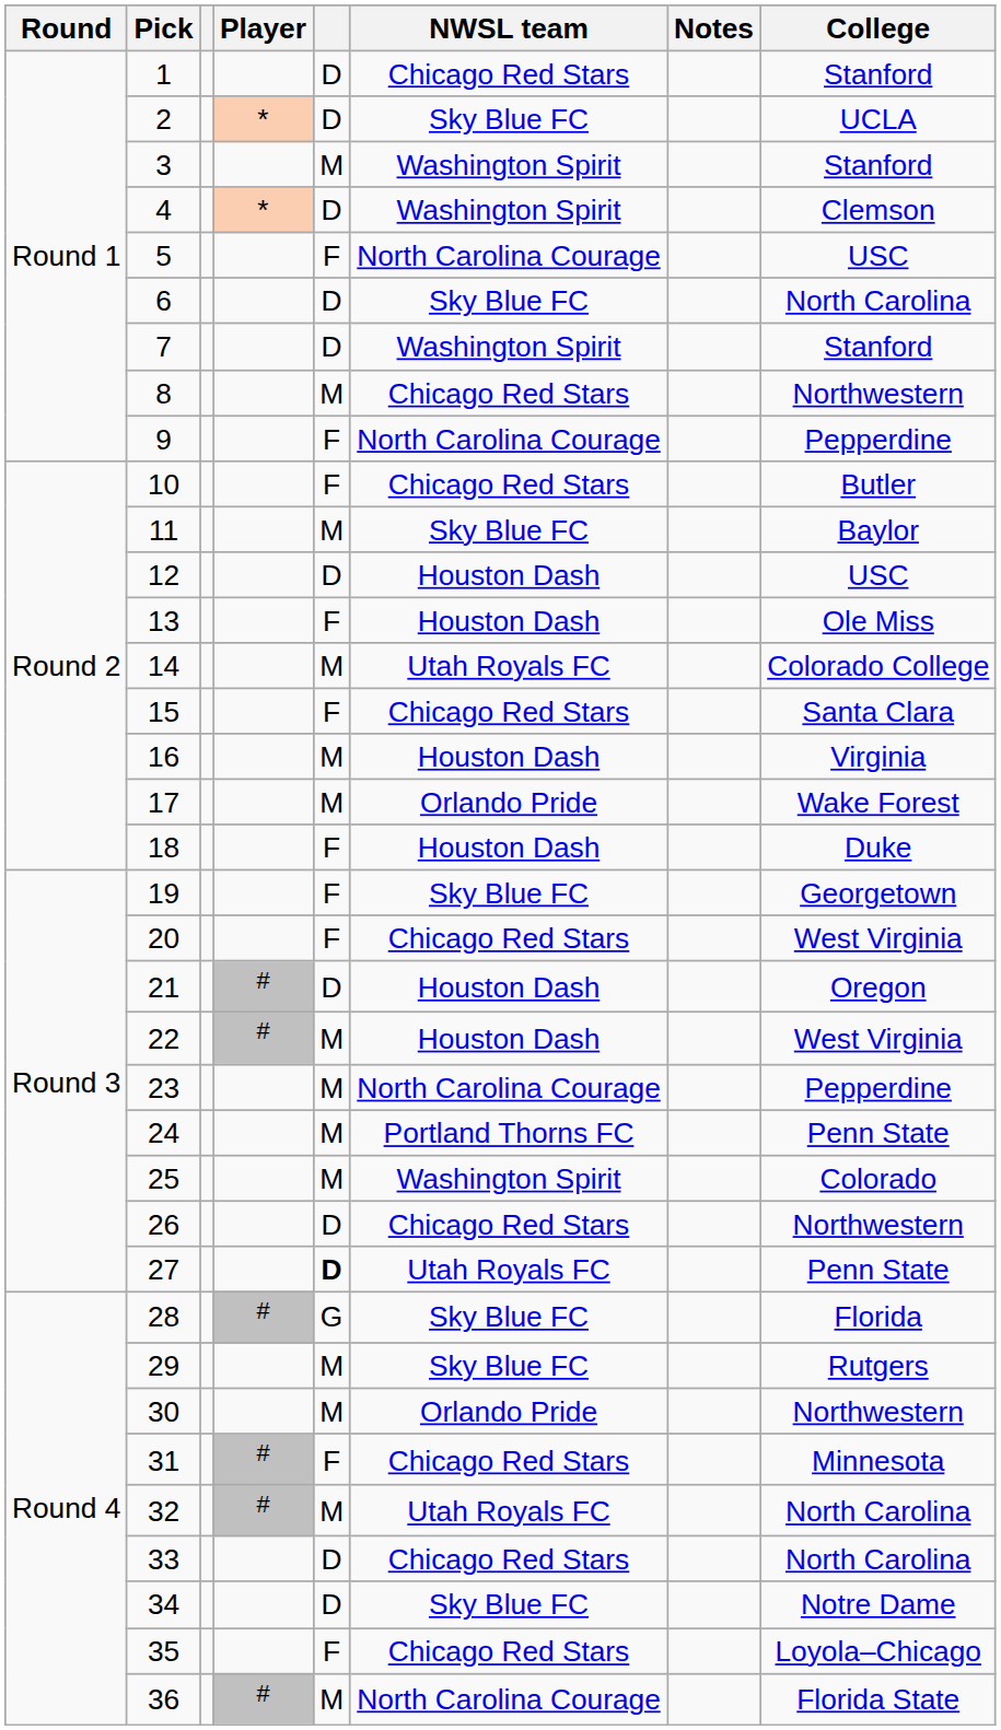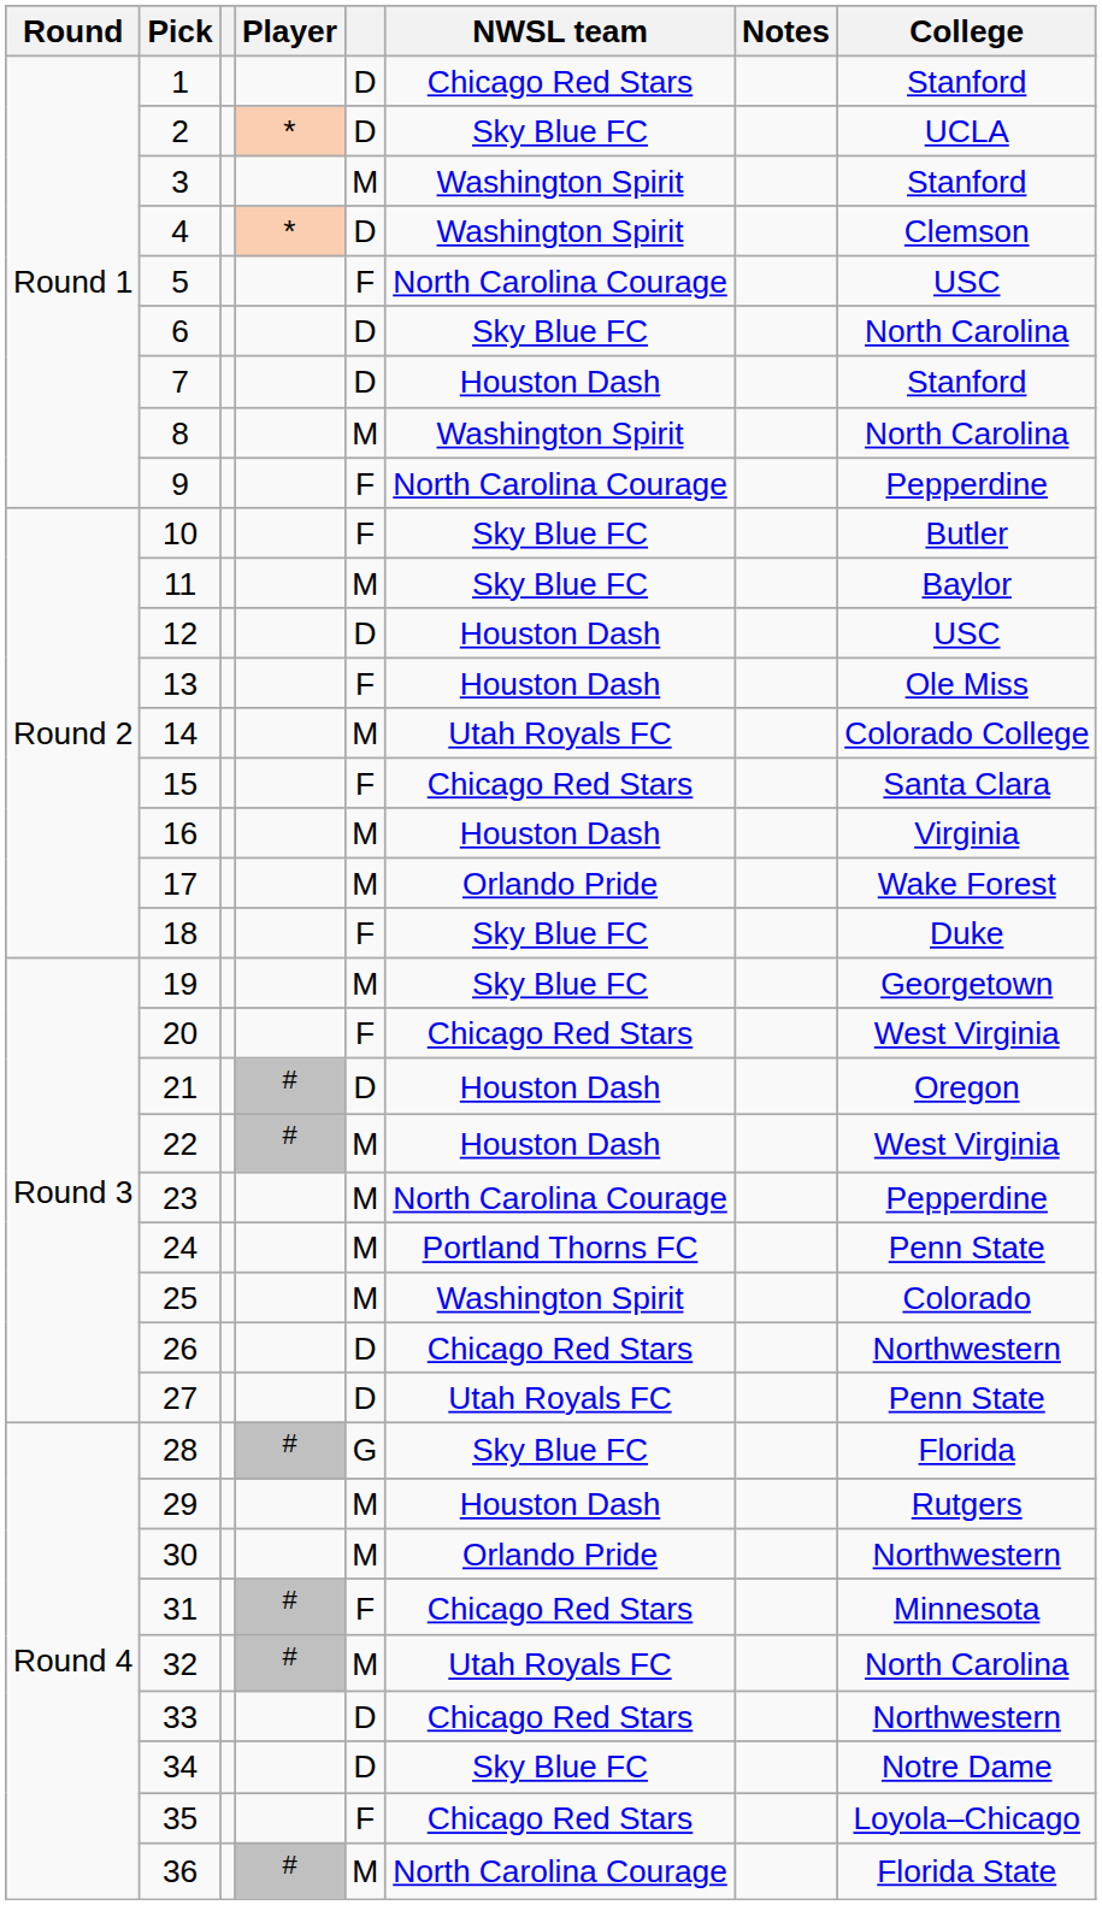 <table class="wikitable sortable" style="font-size: 95%;text-align: center;">
 <tr>
 <th>Round</th>
 <th>Pick</th>
 <th></th>
 <th>Player</th>
 <th></th>
 <th>NWSL team</th>
 <th class=unsortable>Notes</th>
 <th>College</th>
 </tr>
 <tr>
 <td rowspan="9">Round 1</td>
 <td>1</td>
 <td></td>
 <td></td>
 <td>D</td>
 <td><a href='#'>Chicago Red Stars</a></td>
 <td></td>
 <td><a href='#'>Stanford</a></td>
 </tr>
 <tr>
 <td>2</td>
 <td></td>
 <td bgcolor="#FBCEB1"> *</td>
 <td>D</td>
 <td><a href='#'>Sky Blue FC</a></td>
 <td></td>
 <td><a href='#'>UCLA</a></td>
 </tr>
 <tr>
 <td>3</td>
 <td></td>
 <td></td>
 <td>M</td>
 <td><a href='#'>Washington Spirit</a></td>
 <td></td>
 <td><a href='#'>Stanford</a></td>
 </tr>
 <tr>
 <td>4</td>
 <td></td>
 <td bgcolor="#FBCEB1"> *</td>
 <td>D</td>
 <td><a href='#'>Washington Spirit</a></td>
 <td></td>
 <td><a href='#'>Clemson</a></td>
 </tr>
 <tr>
 <td>5</td>
 <td></td>
 <td></td>
 <td>F</td>
 <td><a href='#'>North Carolina Courage</a></td>
 <td></td>
 <td><a href='#'>USC</a></td>
 </tr>
 <tr>
 <td>6</td>
 <td></td>
 <td></td>
 <td>D</td>
 <td><a href='#'>Sky Blue FC</a></td>
 <td></td>
 <td><a href='#'>North Carolina</a></td>
 </tr>
 <tr>
 <td>7</td>
 <td></td>
 <td></td>
 <td>D</td>
-<td><a href='#'>Washington Spirit</a></td>
+<td><a href='#'>Houston Dash</a></td>
 <td></td>
 <td><a href='#'>Stanford</a></td>
 </tr>
 <tr>
 <td>8</td>
 <td></td>
 <td></td>
 <td>M</td>
-<td><a href='#'>Chicago Red Stars</a></td>
+<td><a href='#'>Washington Spirit</a></td>
 <td></td>
-<td><a href='#'>Northwestern</a></td>
+<td><a href='#'>North Carolina</a></td>
 </tr>
 <tr>
 <td>9</td>
 <td></td>
 <td></td>
 <td>F</td>
 <td><a href='#'>North Carolina Courage</a></td>
 <td></td>
 <td><a href='#'>Pepperdine</a></td>
 </tr>
 <tr>
 <td rowspan="9">Round 2</td>
 <td>10</td>
 <td></td>
 <td></td>
 <td>F</td>
-<td><a href='#'>Chicago Red Stars</a></td>
+<td><a href='#'>Sky Blue FC</a></td>
 <td></td>
 <td><a href='#'>Butler</a></td>
 </tr>
 <tr>
 <td>11</td>
 <td></td>
 <td></td>
 <td>M</td>
 <td><a href='#'>Sky Blue FC</a></td>
 <td></td>
 <td><a href='#'>Baylor</a></td>
 </tr>
 <tr>
 <td>12</td>
 <td></td>
 <td></td>
 <td>D</td>
 <td><a href='#'>Houston Dash</a></td>
 <td></td>
 <td><a href='#'>USC</a></td>
 </tr>
 <tr>
 <td>13</td>
 <td></td>
 <td></td>
 <td>F</td>
 <td><a href='#'>Houston Dash</a></td>
 <td></td>
 <td><a href='#'>Ole Miss</a></td>
 </tr>
 <tr>
 <td>14</td>
 <td></td>
 <td></td>
 <td>M</td>
 <td><a href='#'>Utah Royals FC</a></td>
 <td></td>
 <td><a href='#'>Colorado College</a></td>
 </tr>
 <tr>
 <td>15</td>
 <td></td>
 <td></td>
 <td>F</td>
 <td><a href='#'>Chicago Red Stars</a></td>
 <td></td>
 <td><a href='#'>Santa Clara</a></td>
 </tr>
 <tr>
 <td>16</td>
 <td></td>
 <td></td>
 <td>M</td>
 <td><a href='#'>Houston Dash</a></td>
 <td></td>
 <td><a href='#'>Virginia</a></td>
 </tr>
 <tr>
 <td>17</td>
 <td></td>
 <td></td>
 <td>M</td>
 <td><a href='#'>Orlando Pride</a></td>
 <td></td>
 <td><a href='#'>Wake Forest</a></td>
 </tr>
 <tr>
 <td>18</td>
 <td></td>
 <td></td>
 <td>F</td>
-<td><a href='#'>Houston Dash</a></td>
+<td><a href='#'>Sky Blue FC</a></td>
 <td></td>
 <td><a href='#'>Duke</a></td>
 </tr>
 <tr>
 <td rowspan="9">Round 3</td>
 <td>19</td>
 <td></td>
 <td></td>
-<td>F</td>
+<td>M</td>
 <td><a href='#'>Sky Blue FC</a></td>
 <td></td>
 <td><a href='#'>Georgetown</a></td>
 </tr>
 <tr>
 <td>20</td>
 <td></td>
 <td></td>
 <td>F</td>
 <td><a href='#'>Chicago Red Stars</a></td>
 <td></td>
 <td><a href='#'>West Virginia</a></td>
 </tr>
 <tr>
 <td>21</td>
 <td></td>
 <td bgcolor="#C0C0C0"><sup>#</sup></td>
 <td>D</td>
 <td><a href='#'>Houston Dash</a></td>
 <td></td>
 <td><a href='#'>Oregon</a></td>
 </tr>
 <tr>
 <td>22</td>
 <td></td>
 <td bgcolor="#C0C0C0"><sup>#</sup></td>
 <td>M</td>
 <td><a href='#'>Houston Dash</a></td>
 <td></td>
 <td><a href='#'>West Virginia</a></td>
 </tr>
 <tr>
 <td>23</td>
 <td></td>
 <td></td>
 <td>M</td>
 <td><a href='#'>North Carolina Courage</a></td>
 <td></td>
 <td><a href='#'>Pepperdine</a></td>
 </tr>
 <tr>
 <td>24</td>
 <td></td>
 <td></td>
 <td>M</td>
 <td><a href='#'>Portland Thorns FC</a></td>
 <td></td>
 <td><a href='#'>Penn State</a></td>
 </tr>
 <tr>
 <td>25</td>
 <td></td>
 <td></td>
 <td>M</td>
 <td><a href='#'>Washington Spirit</a></td>
 <td></td>
 <td><a href='#'>Colorado</a></td>
 </tr>
 <tr>
 <td>26</td>
 <td></td>
 <td></td>
 <td>D</td>
 <td><a href='#'>Chicago Red Stars</a></td>
 <td></td>
 <td><a href='#'>Northwestern</a></td>
 </tr>
 <tr>
 <td>27</td>
 <td></td>
 <td></td>
-<td><strong>D</strong></td>
+<td>D</td>
 <td><a href='#'>Utah Royals FC</a></td>
 <td></td>
 <td><a href='#'>Penn State</a></td>
 </tr>
 <tr>
 <td rowspan="9">Round 4</td>
 <td>28</td>
 <td></td>
 <td bgcolor="#C0C0C0"><sup>#</sup></td>
 <td>G</td>
 <td><a href='#'>Sky Blue FC</a></td>
 <td></td>
 <td><a href='#'>Florida</a></td>
 </tr>
 <tr>
 <td>29</td>
 <td></td>
 <td></td>
 <td>M</td>
-<td><a href='#'>Sky Blue FC</a></td>
+<td><a href='#'>Houston Dash</a></td>
 <td></td>
 <td><a href='#'>Rutgers</a></td>
 </tr>
 <tr>
 <td>30</td>
 <td></td>
 <td></td>
 <td>M</td>
 <td><a href='#'>Orlando Pride</a></td>
 <td></td>
 <td><a href='#'>Northwestern</a></td>
 </tr>
 <tr>
 <td>31</td>
 <td></td>
 <td bgcolor="#C0C0C0"><sup>#</sup></td>
 <td>F</td>
 <td><a href='#'>Chicago Red Stars</a></td>
 <td></td>
 <td><a href='#'>Minnesota</a></td>
 </tr>
 <tr>
 <td>32</td>
 <td></td>
 <td bgcolor="#C0C0C0"><sup>#</sup></td>
 <td>M</td>
 <td><a href='#'>Utah Royals FC</a></td>
 <td></td>
 <td><a href='#'>North Carolina</a></td>
 </tr>
 <tr>
 <td>33</td>
 <td></td>
 <td></td>
 <td>D</td>
 <td><a href='#'>Chicago Red Stars</a></td>
 <td></td>
-<td><a href='#'>North Carolina</a></td>
+<td><a href='#'>Northwestern</a></td>
 </tr>
 <tr>
 <td>34</td>
 <td></td>
 <td></td>
 <td>D</td>
 <td><a href='#'>Sky Blue FC</a></td>
 <td></td>
 <td><a href='#'>Notre Dame</a></td>
 </tr>
 <tr>
 <td>35</td>
 <td></td>
 <td></td>
 <td>F</td>
 <td><a href='#'>Chicago Red Stars</a></td>
 <td></td>
 <td><a href='#'>Loyola–Chicago</a></td>
 </tr>
 <tr>
 <td>36</td>
 <td></td>
 <td bgcolor="#C0C0C0"><sup>#</sup></td>
 <td>M</td>
 <td><a href='#'>North Carolina Courage</a></td>
 <td></td>
 <td><a href='#'>Florida State</a></td>
 </tr>
 </table>
